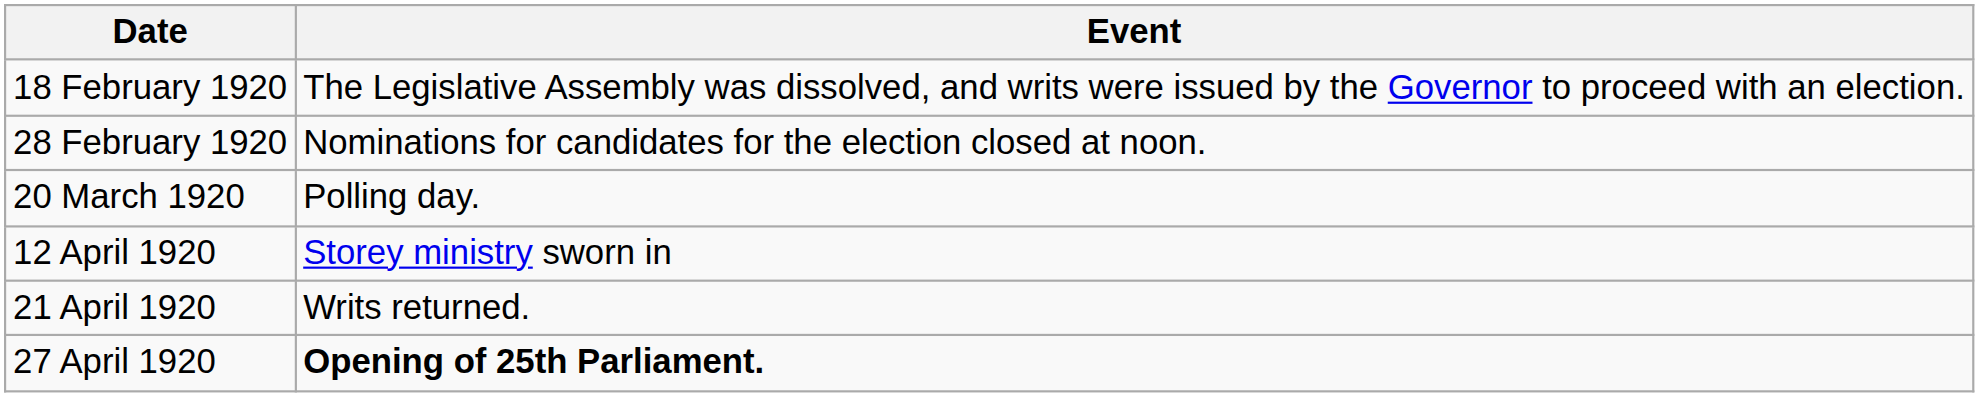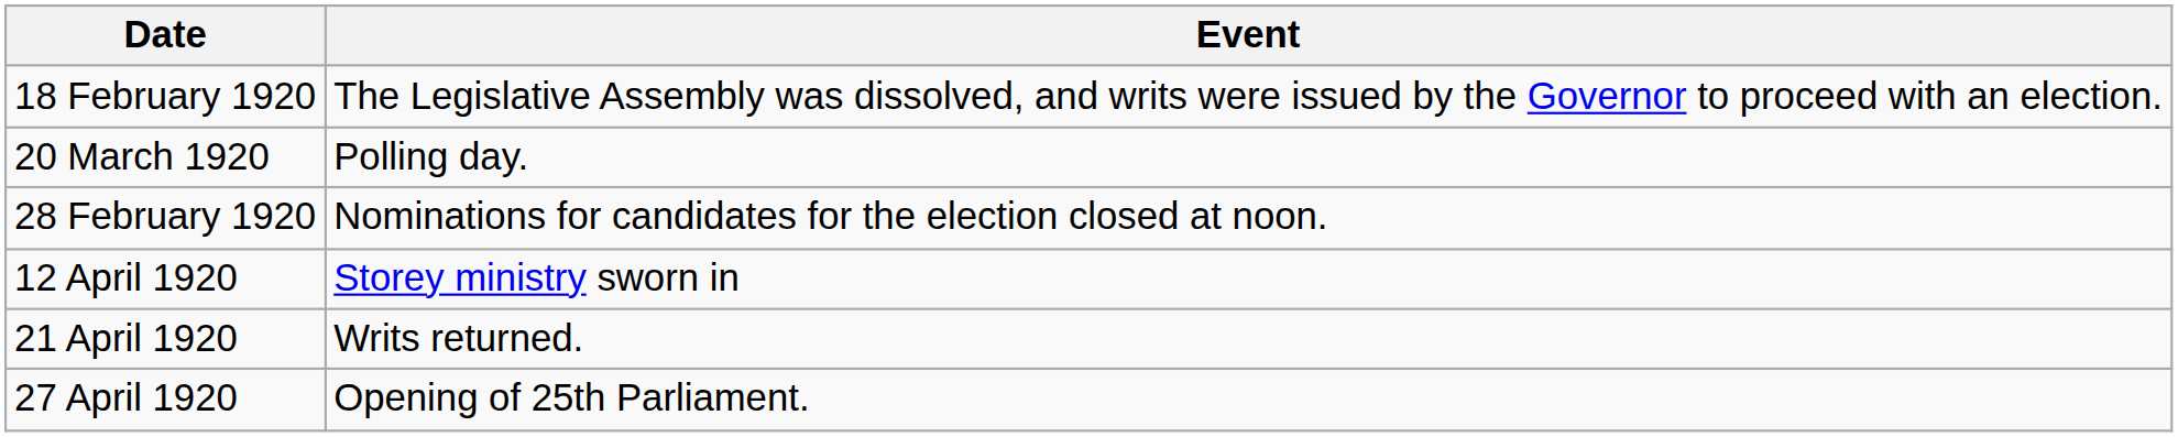 <table class="wikitable">
 <tr>
 <th>Date</th>
 <th>Event</th>
 </tr>
 <tr>
 <td>18 February 1920</td>
 <td>The Legislative Assembly was dissolved, and writs were issued by the <a href='#'>Governor</a> to proceed with an election.</td>
 </tr>
 <tr>
+<td>20 March 1920</td>
+<td>Polling day.</td>
+</tr>
+<tr>
 <td>28 February 1920</td>
 <td>Nominations for candidates for the election closed at noon.</td>
-</tr>
-<tr>
-<td>20 March 1920</td>
-<td>Polling day.</td>
 </tr>
 <tr>
 <td>12 April 1920</td>
 <td><a href='#'>Storey ministry</a> sworn in</td>
 </tr>
 <tr>
 <td>21 April 1920</td>
 <td>Writs returned.</td>
 </tr>
 <tr>
 <td>27 April 1920</td>
-<td><strong>Opening of 25th Parliament.</strong></td>
+<td>Opening of 25th Parliament.</td>
 </tr>
 </table>
